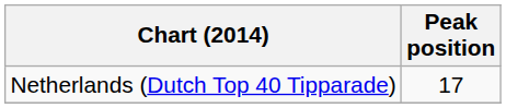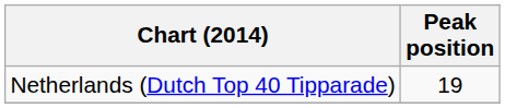 <table class="wikitable sortable">
 <tr>
 <th>Chart (2014)</th>
 <th>Peak<br>position</th>
 </tr>
 <tr>
 <td>Netherlands (<a href='#'>Dutch Top 40 Tipparade</a>)</td>
-<td style="text-align:center;">17</td>
+<td style="text-align:center;">19</td>
 </tr>
 <tr>
 </tr>
 </table>
